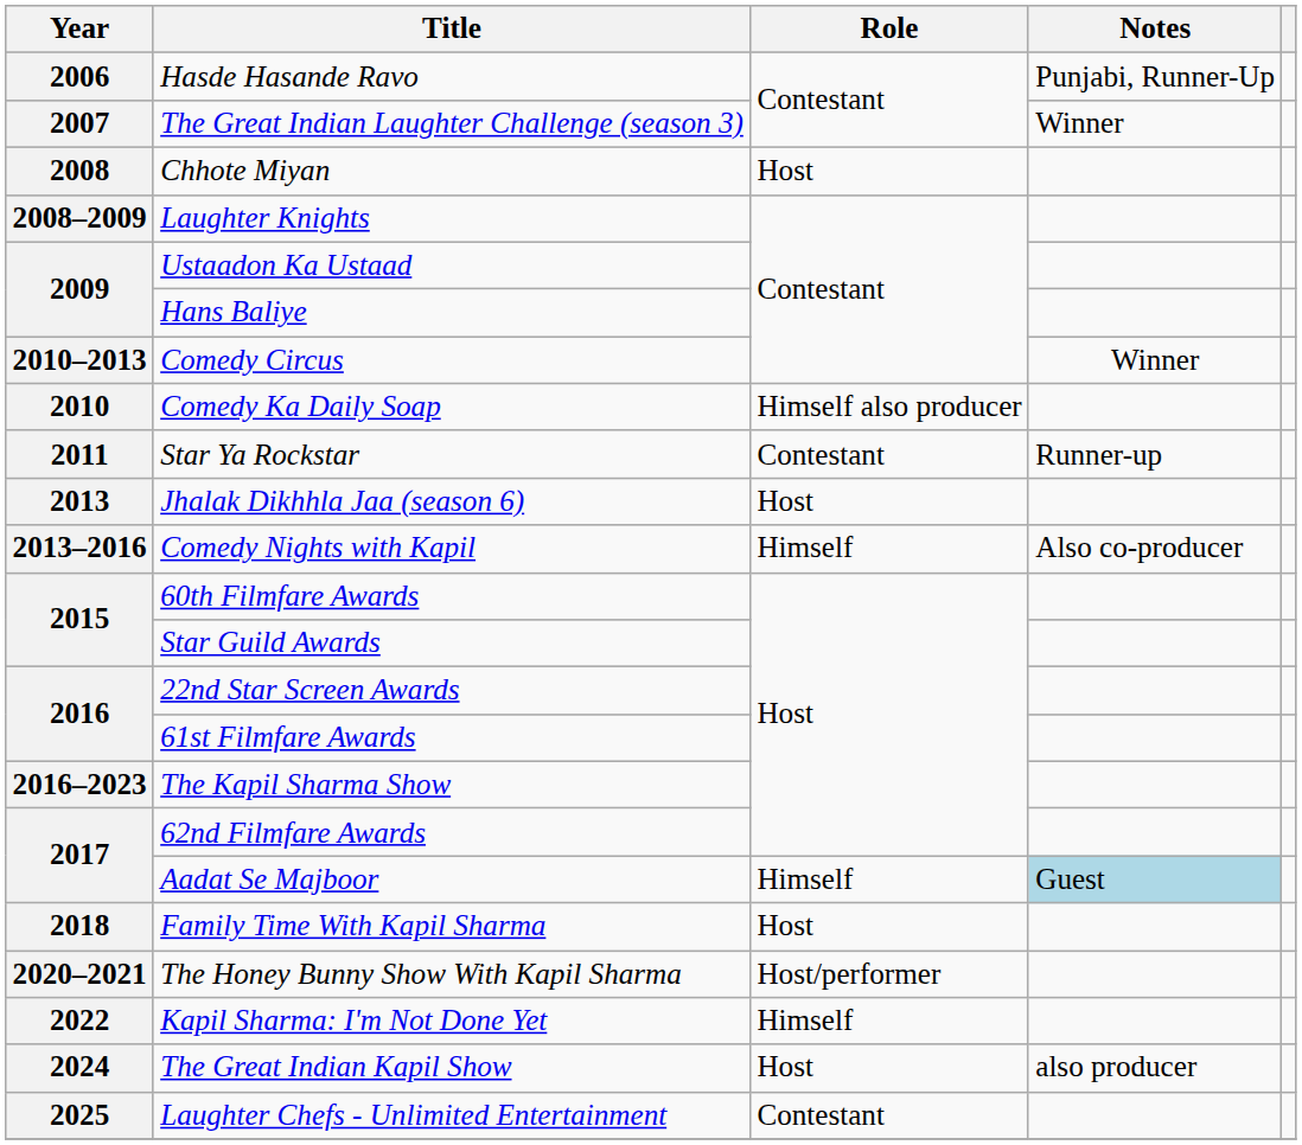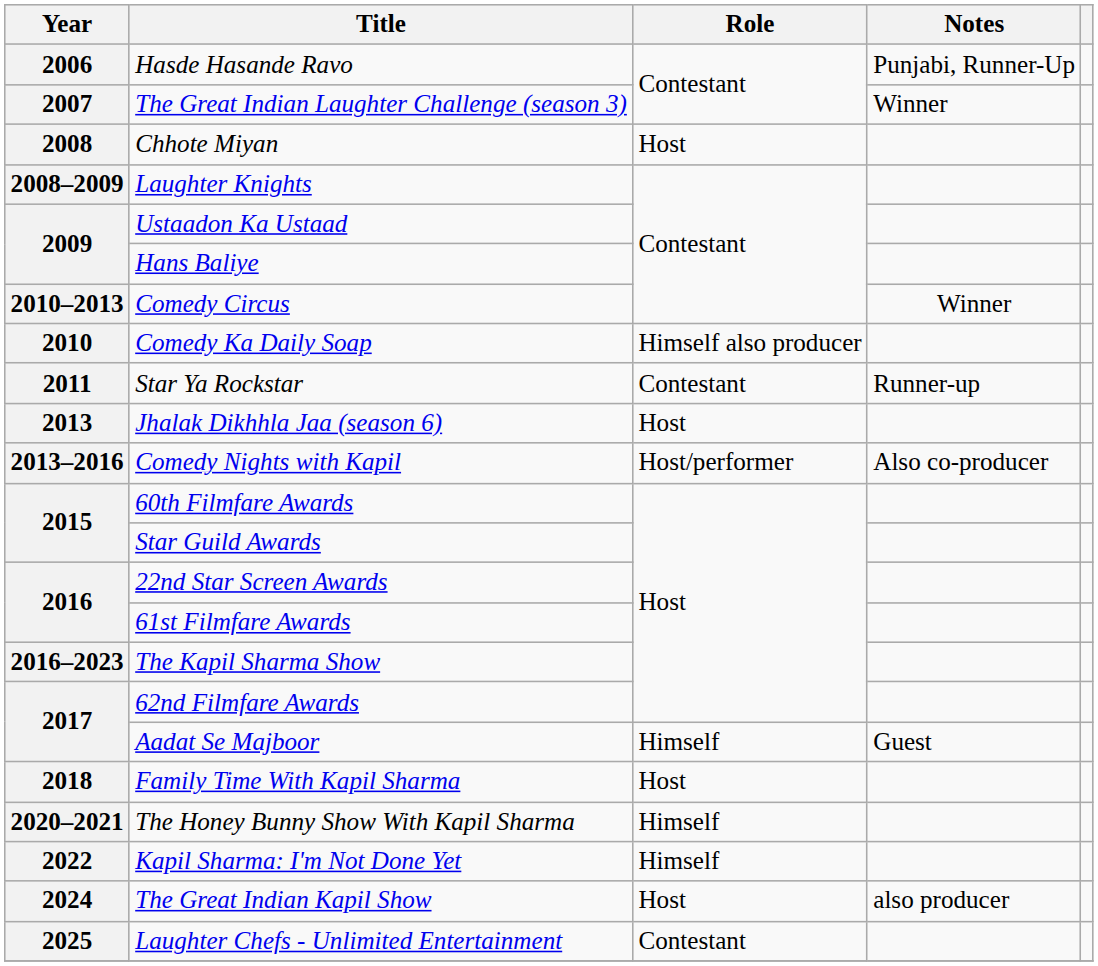 <table class="wikitable plainrowheaders sortable">
 <tr>
 <th scope="col">Year</th>
 <th scope="col">Title</th>
 <th scope="col">Role</th>
 <th scope="col" class="unsortable">Notes</th>
 <th scope="col" class="unsortable"></th>
 </tr>
 <tr>
 <th scope="row">2006</th>
 <td><em>Hasde Hasande Ravo</em></td>
 <td rowspan="2">Contestant</td>
 <td>Punjabi, Runner-Up</td>
 <td style="text-align:center;"></td>
 </tr>
 <tr>
 <th scope="row">2007</th>
 <td><em><a href='#'>The Great Indian Laughter Challenge (season 3)</a></em></td>
 <td>Winner</td>
 <td></td>
 </tr>
 <tr>
 <th scope="row">2008</th>
 <td><em>Chhote Miyan</em></td>
 <td>Host</td>
 <td></td>
 <td></td>
 </tr>
 <tr>
 <th scope="row">2008–2009</th>
 <td><em><a href='#'>Laughter Knights</a></em></td>
 <td rowspan="4">Contestant</td>
 <td></td>
 <td></td>
 </tr>
 <tr>
 <th rowspan="2" scope="row">2009</th>
 <td><em><a href='#'>Ustaadon Ka Ustaad</a></em></td>
 <td></td>
 <td></td>
 </tr>
 <tr>
 <td><em><a href='#'>Hans Baliye</a></em></td>
 <td></td>
 <td></td>
 </tr>
 <tr>
 <th scope="row">2010–2013</th>
 <td><em><a href='#'>Comedy Circus</a></em></td>
 <td style="text-align:center;">Winner</td>
 <td></td>
 </tr>
 <tr>
 <th scope="row">2010</th>
 <td><em><a href='#'>Comedy Ka Daily Soap</a></em></td>
 <td>Himself also producer</td>
 <td></td>
 <td></td>
 </tr>
 <tr>
 <th scope="row">2011</th>
 <td><em>Star Ya Rockstar</em></td>
 <td>Contestant</td>
 <td>Runner-up</td>
 <td style="text-align:center;"></td>
 </tr>
 <tr>
 <th scope="row">2013</th>
 <td><em><a href='#'>Jhalak Dikhhla Jaa (season 6)</a></em></td>
 <td>Host</td>
 <td></td>
 <td style="text-align:center;"></td>
 </tr>
 <tr>
 <th scope="row">2013–2016</th>
 <td><em><a href='#'>Comedy Nights with Kapil</a></em></td>
-<td>Himself</td>
+<td>Host/performer</td>
 <td>Also co-producer</td>
 <td style="text-align:center;"></td>
 </tr>
 <tr>
 <th scope="row" rowspan="2">2015</th>
 <td><em><a href='#'>60th Filmfare Awards</a></em></td>
 <td rowspan="6">Host</td>
 <td></td>
 <td style="text-align:center;"></td>
 </tr>
 <tr>
 <td><em><a href='#'>Star Guild Awards</a></em></td>
 <td></td>
 <td style="text-align:center;"></td>
 </tr>
 <tr>
 <th rowspan="2" scope="row">2016</th>
 <td><em><a href='#'>22nd Star Screen Awards</a></em></td>
 <td></td>
 <td style="text-align:center;"></td>
 </tr>
 <tr>
 <td><em><a href='#'>61st Filmfare Awards</a></em></td>
 <td></td>
 <td style="text-align:center;"></td>
 </tr>
 <tr>
 <th scope="row">2016–2023</th>
 <td><em><a href='#'>The Kapil Sharma Show</a></em></td>
 <td></td>
 <td></td>
 </tr>
 <tr>
 <th rowspan="2 " scope="row">2017</th>
 <td><em><a href='#'>62nd Filmfare Awards</a></em></td>
 <td></td>
 <td style="text-align:center;"></td>
 </tr>
 <tr>
 <td><em><a href='#'>Aadat Se Majboor</a></em></td>
 <td>Himself</td>
-<td style="background: lightblue;">Guest</td>
+<td>Guest</td>
 <td style="text-align:center;"></td>
 </tr>
 <tr>
 <th scope="row">2018</th>
 <td><em><a href='#'>Family Time With Kapil Sharma</a></em></td>
 <td>Host</td>
 <td></td>
 <td></td>
 </tr>
 <tr>
 <th scope="row">2020–2021</th>
 <td><em>The Honey Bunny Show With Kapil Sharma</em></td>
-<td>Host/performer</td>
+<td>Himself</td>
 <td></td>
 <td></td>
 </tr>
 <tr>
 <th scope="row">2022</th>
 <td><em><a href='#'>Kapil Sharma: I'm Not Done Yet</a></em></td>
 <td>Himself</td>
 <td></td>
 <td></td>
 </tr>
 <tr>
 <th scope="row">2024</th>
 <td><em><a href='#'>The Great Indian Kapil Show</a></em></td>
 <td>Host</td>
 <td>also producer</td>
 <td></td>
 </tr>
 <tr>
 <th scope="row">2025</th>
 <td><em><a href='#'>Laughter Chefs - Unlimited Entertainment</a></em></td>
 <td>Contestant</td>
 <td></td>
 <td></td>
 </tr>
 <tr>
 </tr>
 </table>
